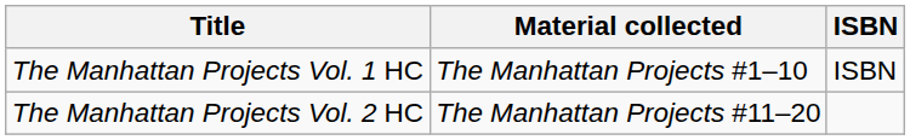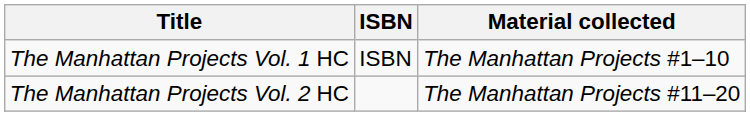 <table class="wikitable">
 <tr>
 <th>Title</th>
+<th>ISBN</th>
 <th>Material collected</th>
-<th>ISBN</th>
 </tr>
 <tr>
 <td><em>The Manhattan Projects Vol. 1</em> HC</td>
+<td>ISBN </td>
 <td><em>The Manhattan Projects</em> #1–10</td>
-<td>ISBN </td>
 </tr>
 <tr>
 <td><em>The Manhattan Projects Vol. 2</em> HC</td>
+<td></td>
 <td><em>The Manhattan Projects</em> #11–20</td>
-<td></td>
 </tr>
 </table>
